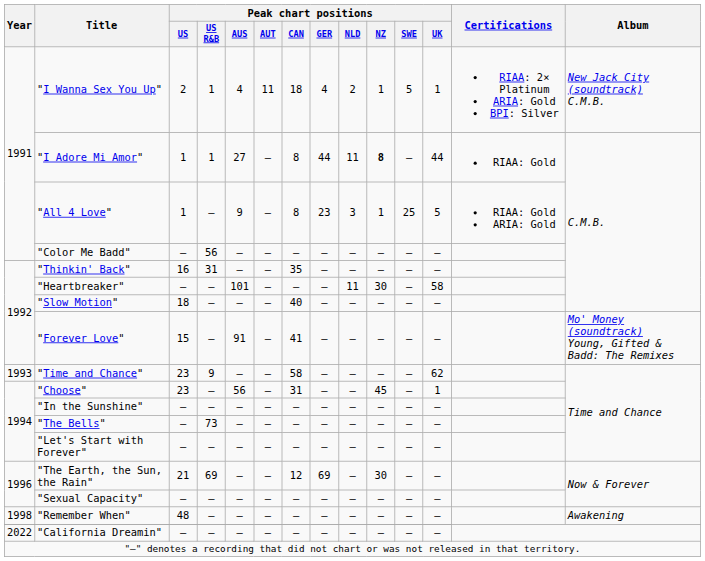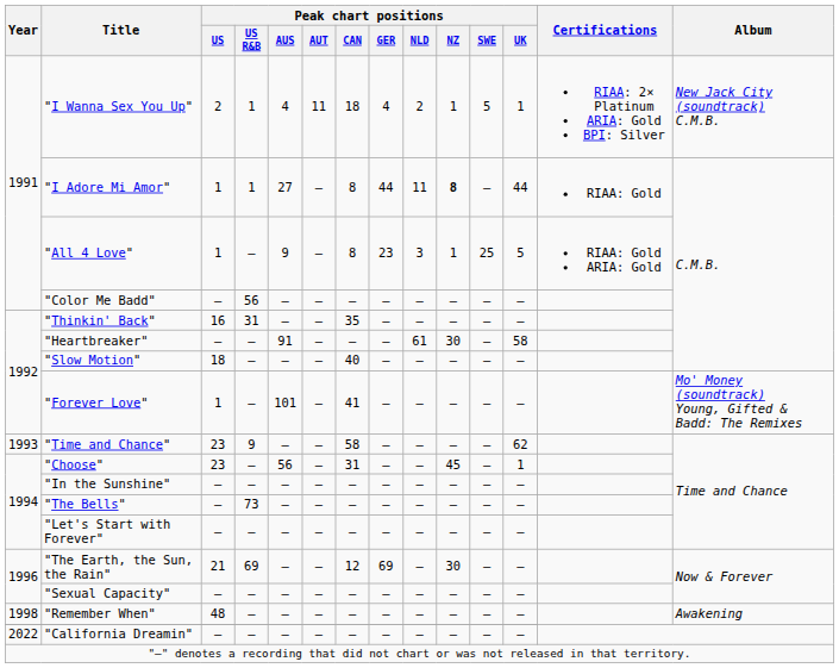 <table class="wikitable" style="text-align:center;">
 <tr>
 <th rowspan="2">Year</th>
 <th rowspan="2">Title</th>
 <th colspan="10">Peak chart positions</th>
 <th rowspan="2"><a href='#'>Certifications</a></th>
 <th rowspan="2">Album</th>
 </tr>
 <tr style="font-size:smaller;">
 <th width="30"><a href='#'>US</a><br></th>
 <th width="30"><a href='#'>US<br>R&B</a><br></th>
 <th width="30"><a href='#'>AUS</a><br></th>
 <th width="30"><a href='#'>AUT</a><br></th>
 <th width="30"><a href='#'>CAN</a><br></th>
 <th width="30"><a href='#'>GER</a><br></th>
 <th width="30"><a href='#'>NLD</a><br></th>
 <th width="30"><a href='#'>NZ</a><br></th>
 <th width="30"><a href='#'>SWE</a><br></th>
 <th width="30"><a href='#'>UK</a><br></th>
 </tr>
 <tr>
 <td rowspan="4">1991</td>
 <td align="left">"<a href='#'>I Wanna Sex You Up</a>"</td>
 <td>2</td>
 <td>1</td>
 <td>4</td>
 <td>11</td>
 <td>18</td>
 <td>4</td>
 <td>2</td>
 <td>1</td>
 <td>5</td>
 <td>1</td>
 <td><br><ul><li><a href='#'>RIAA</a>: 2× Platinum</li><li><a href='#'>ARIA</a>: Gold</li><li><a href='#'>BPI</a>: Silver</li></ul></td>
 <td align="left"><em><a href='#'>New Jack City (soundtrack)</a></em> <br> <em>C.M.B.</em></td>
 </tr>
 <tr>
 <td align="left">"<a href='#'>I Adore Mi Amor</a>"</td>
 <td>1</td>
 <td>1</td>
 <td>27</td>
 <td>—</td>
 <td>8</td>
 <td>44</td>
 <td>11</td>
 <td><strong>8</strong></td>
 <td>—</td>
 <td>44</td>
 <td><br><ul><li>RIAA: Gold</li></ul></td>
 <td align="left" rowspan="6"><em>C.M.B.</em></td>
 </tr>
 <tr>
 <td align="left">"<a href='#'>All 4 Love</a>"</td>
 <td>1</td>
 <td>—</td>
 <td>9</td>
 <td>—</td>
 <td>8</td>
 <td>23</td>
 <td>3</td>
 <td>1</td>
 <td>25</td>
 <td>5</td>
 <td><br><ul><li>RIAA: Gold</li><li>ARIA: Gold</li></ul></td>
 </tr>
 <tr>
 <td align="left">"Color Me Badd"</td>
 <td>—</td>
 <td>56</td>
 <td>—</td>
 <td>—</td>
 <td>—</td>
 <td>—</td>
 <td>—</td>
 <td>—</td>
 <td>—</td>
 <td>—</td>
 <td></td>
 </tr>
 <tr>
 <td rowspan="4">1992</td>
 <td align="left">"<a href='#'>Thinkin' Back</a>"</td>
 <td>16</td>
 <td>31</td>
 <td>—</td>
 <td>—</td>
 <td>35</td>
 <td>—</td>
 <td>—</td>
 <td>—</td>
 <td>—</td>
 <td>—</td>
 <td></td>
 </tr>
 <tr>
 <td align="left">"Heartbreaker"</td>
 <td>—</td>
 <td>—</td>
-<td>101</td>
+<td>91</td>
 <td>—</td>
 <td>—</td>
 <td>—</td>
-<td>11</td>
+<td>61</td>
 <td>30</td>
 <td>—</td>
 <td>58</td>
 <td></td>
 </tr>
 <tr>
 <td align="left">"<a href='#'>Slow Motion</a>"</td>
 <td>18</td>
 <td>—</td>
 <td>—</td>
 <td>—</td>
 <td>40</td>
 <td>—</td>
 <td>—</td>
 <td>—</td>
 <td>—</td>
 <td>—</td>
 <td></td>
 </tr>
 <tr>
 <td align="left">"<a href='#'>Forever Love</a>"</td>
-<td>15</td>
+<td>1</td>
 <td>—</td>
-<td>91</td>
+<td>101</td>
 <td>—</td>
 <td>41</td>
 <td>—</td>
 <td>—</td>
 <td>—</td>
 <td>—</td>
 <td>—</td>
 <td></td>
 <td align="left"><em><a href='#'>Mo' Money (soundtrack)</a></em> <br> <em>Young, Gifted & Badd: The Remixes</em></td>
 </tr>
 <tr>
 <td>1993</td>
 <td align="left">"<a href='#'>Time and Chance</a>"</td>
 <td>23</td>
 <td>9</td>
 <td>—</td>
 <td>—</td>
 <td>58</td>
 <td>—</td>
 <td>—</td>
 <td>—</td>
 <td>—</td>
 <td>62</td>
 <td></td>
 <td align="left" rowspan="5"><em>Time and Chance</em></td>
 </tr>
 <tr>
 <td rowspan="4">1994</td>
 <td align="left">"<a href='#'>Choose</a>"</td>
 <td>23</td>
 <td>—</td>
 <td>56</td>
 <td>—</td>
 <td>31</td>
 <td>—</td>
 <td>—</td>
 <td>45</td>
 <td>—</td>
 <td>1</td>
 <td></td>
 </tr>
 <tr>
 <td align="left">"In the Sunshine"</td>
 <td>—</td>
 <td>—</td>
 <td>—</td>
 <td>—</td>
 <td>—</td>
 <td>—</td>
 <td>—</td>
 <td>—</td>
 <td>—</td>
 <td>—</td>
 <td></td>
 </tr>
 <tr>
 <td align="left">"<a href='#'>The Bells</a>"</td>
 <td>—</td>
 <td>73</td>
 <td>—</td>
 <td>—</td>
 <td>—</td>
 <td>—</td>
 <td>—</td>
 <td>—</td>
 <td>—</td>
 <td>—</td>
 <td></td>
 </tr>
 <tr>
 <td align="left">"Let's Start with Forever"</td>
 <td>—</td>
 <td>—</td>
 <td>—</td>
 <td>—</td>
 <td>—</td>
 <td>—</td>
 <td>—</td>
 <td>—</td>
 <td>—</td>
 <td>—</td>
 <td></td>
 </tr>
 <tr>
 <td rowspan="2">1996</td>
 <td align="left">"The Earth, the Sun, the Rain"</td>
 <td>21</td>
 <td>69</td>
 <td>—</td>
 <td>—</td>
 <td>12</td>
 <td>69</td>
 <td>—</td>
 <td>30</td>
 <td>—</td>
 <td>—</td>
 <td></td>
 <td align="left" rowspan="2"><em>Now & Forever</em></td>
 </tr>
 <tr>
 <td align="left">"Sexual Capacity"</td>
 <td>—</td>
 <td>—</td>
 <td>—</td>
 <td>—</td>
 <td>—</td>
 <td>—</td>
 <td>—</td>
 <td>—</td>
 <td>—</td>
 <td>—</td>
 <td></td>
 </tr>
 <tr>
 <td>1998</td>
 <td align="left">"Remember When"</td>
 <td>48</td>
 <td>—</td>
 <td>—</td>
 <td>—</td>
 <td>—</td>
 <td>—</td>
 <td>—</td>
 <td>—</td>
 <td>—</td>
 <td>—</td>
 <td></td>
 <td align="left"><em>Awakening</em></td>
 </tr>
 <tr>
 </tr>
 <tr>
 <td>2022</td>
 <td align="left">"California Dreamin"</td>
 <td>—</td>
 <td>—</td>
 <td>—</td>
 <td>—</td>
 <td>—</td>
 <td>—</td>
 <td>—</td>
 <td>—</td>
 <td>—</td>
 <td>—</td>
 </tr>
 <tr>
 <td colspan="15" style="font-size:90%">"—" denotes a recording that did not chart or was not released in that territory.</td>
 </tr>
 </table>
